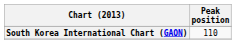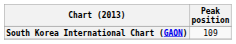 <table class="wikitable sortable plainrowheaders" style="text-align:center;">
 <tr>
 <th scope="col">Chart (2013)</th>
 <th scope="col">Peak<br>position</th>
 </tr>
 <tr>
 </tr>
 <tr>
 <th scope="row">South Korea International Chart (<a href='#'>GAON</a>)</th>
-<td>110</td>
+<td>109</td>
 </tr>
 <tr>
 </tr>
 <tr>
 </tr>
 </table>
